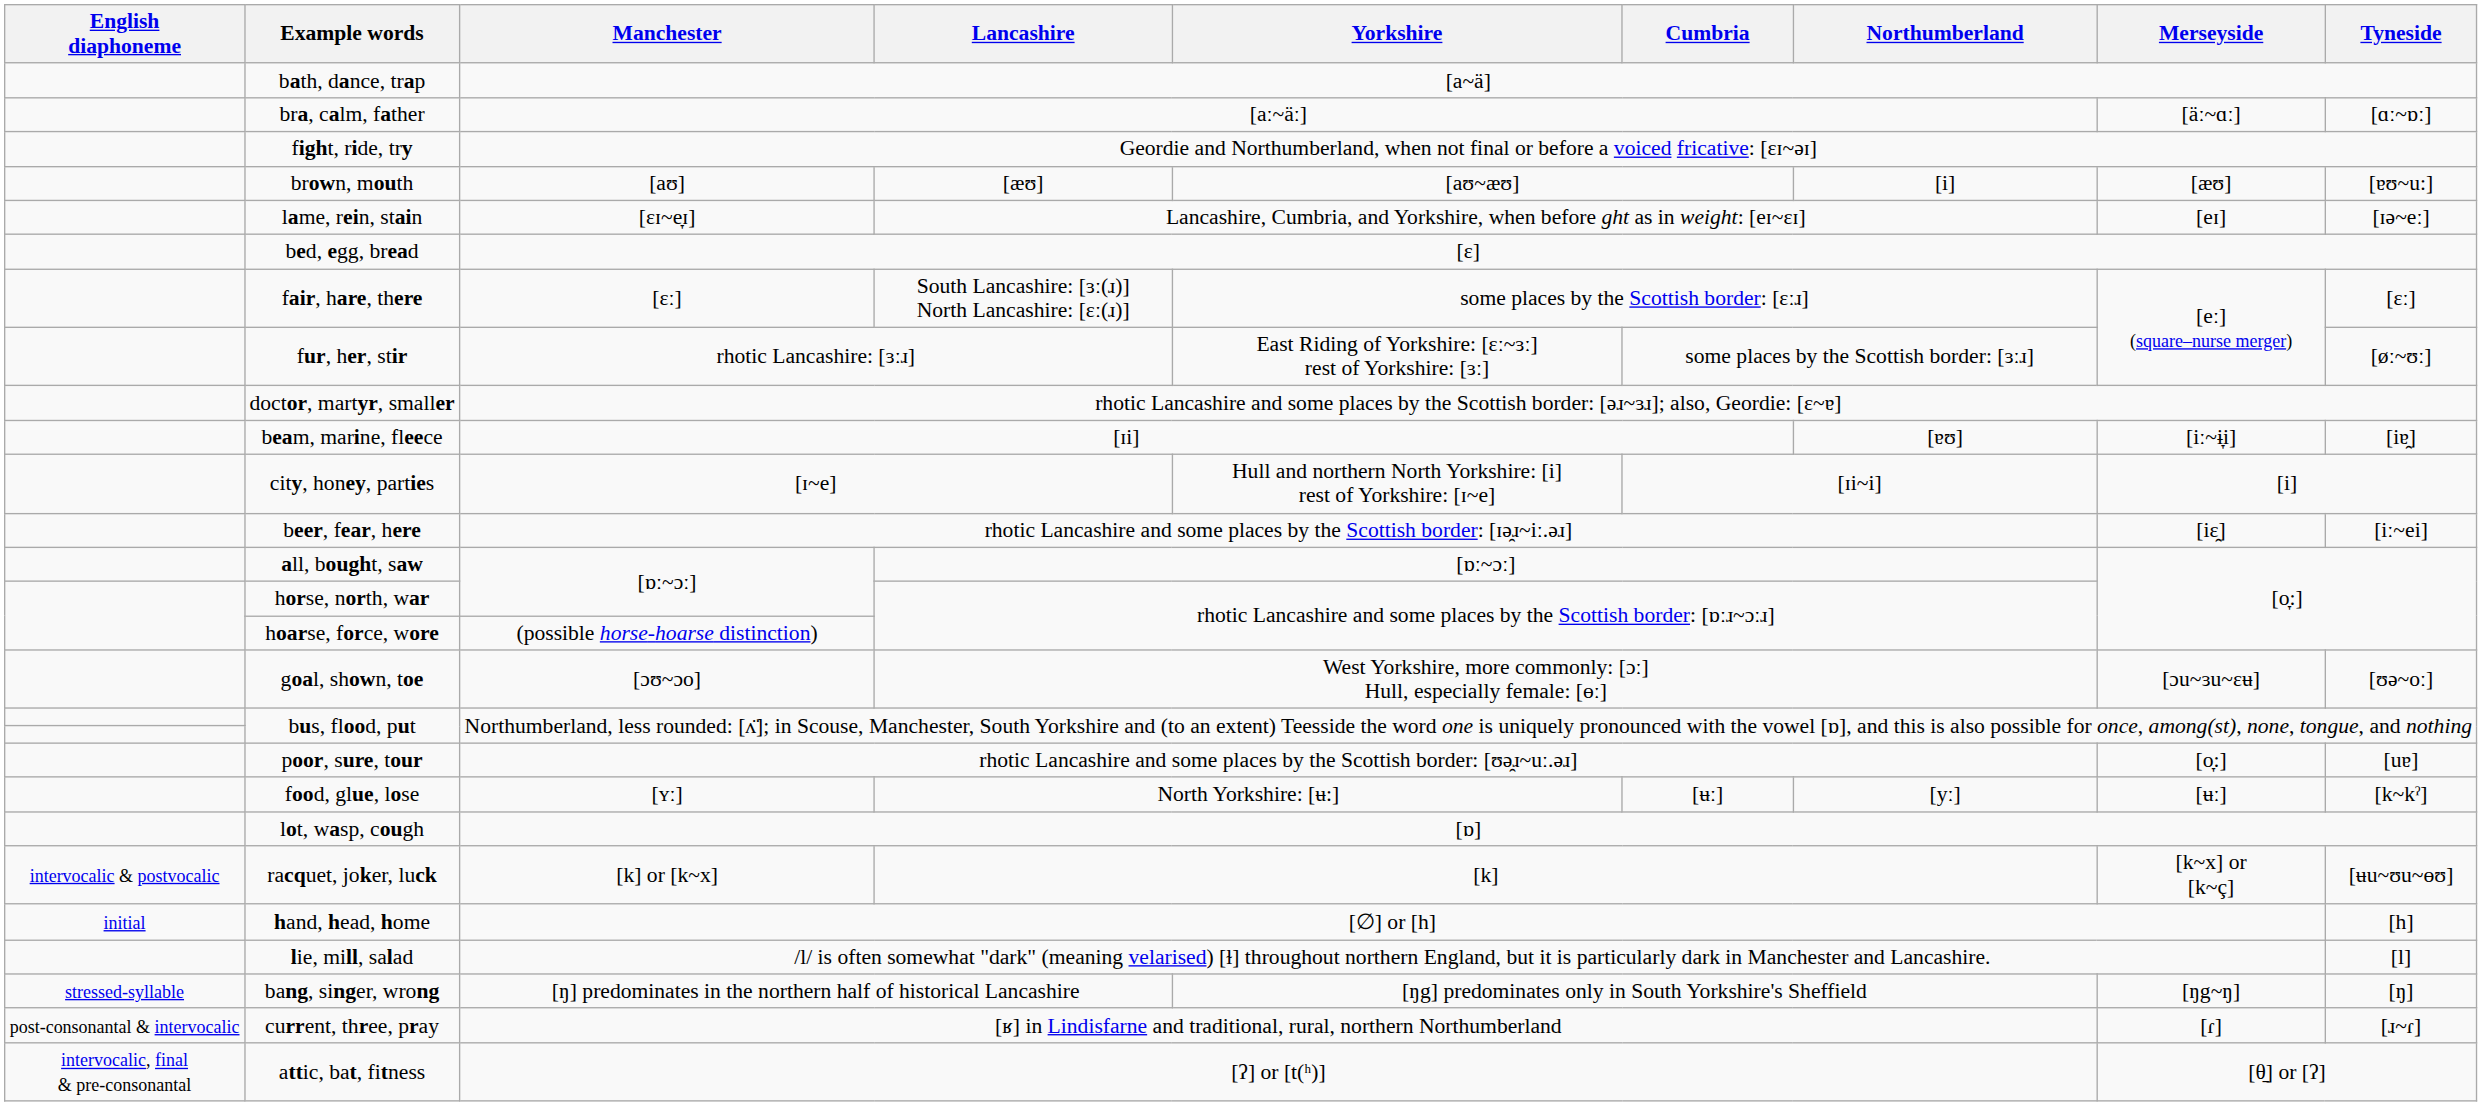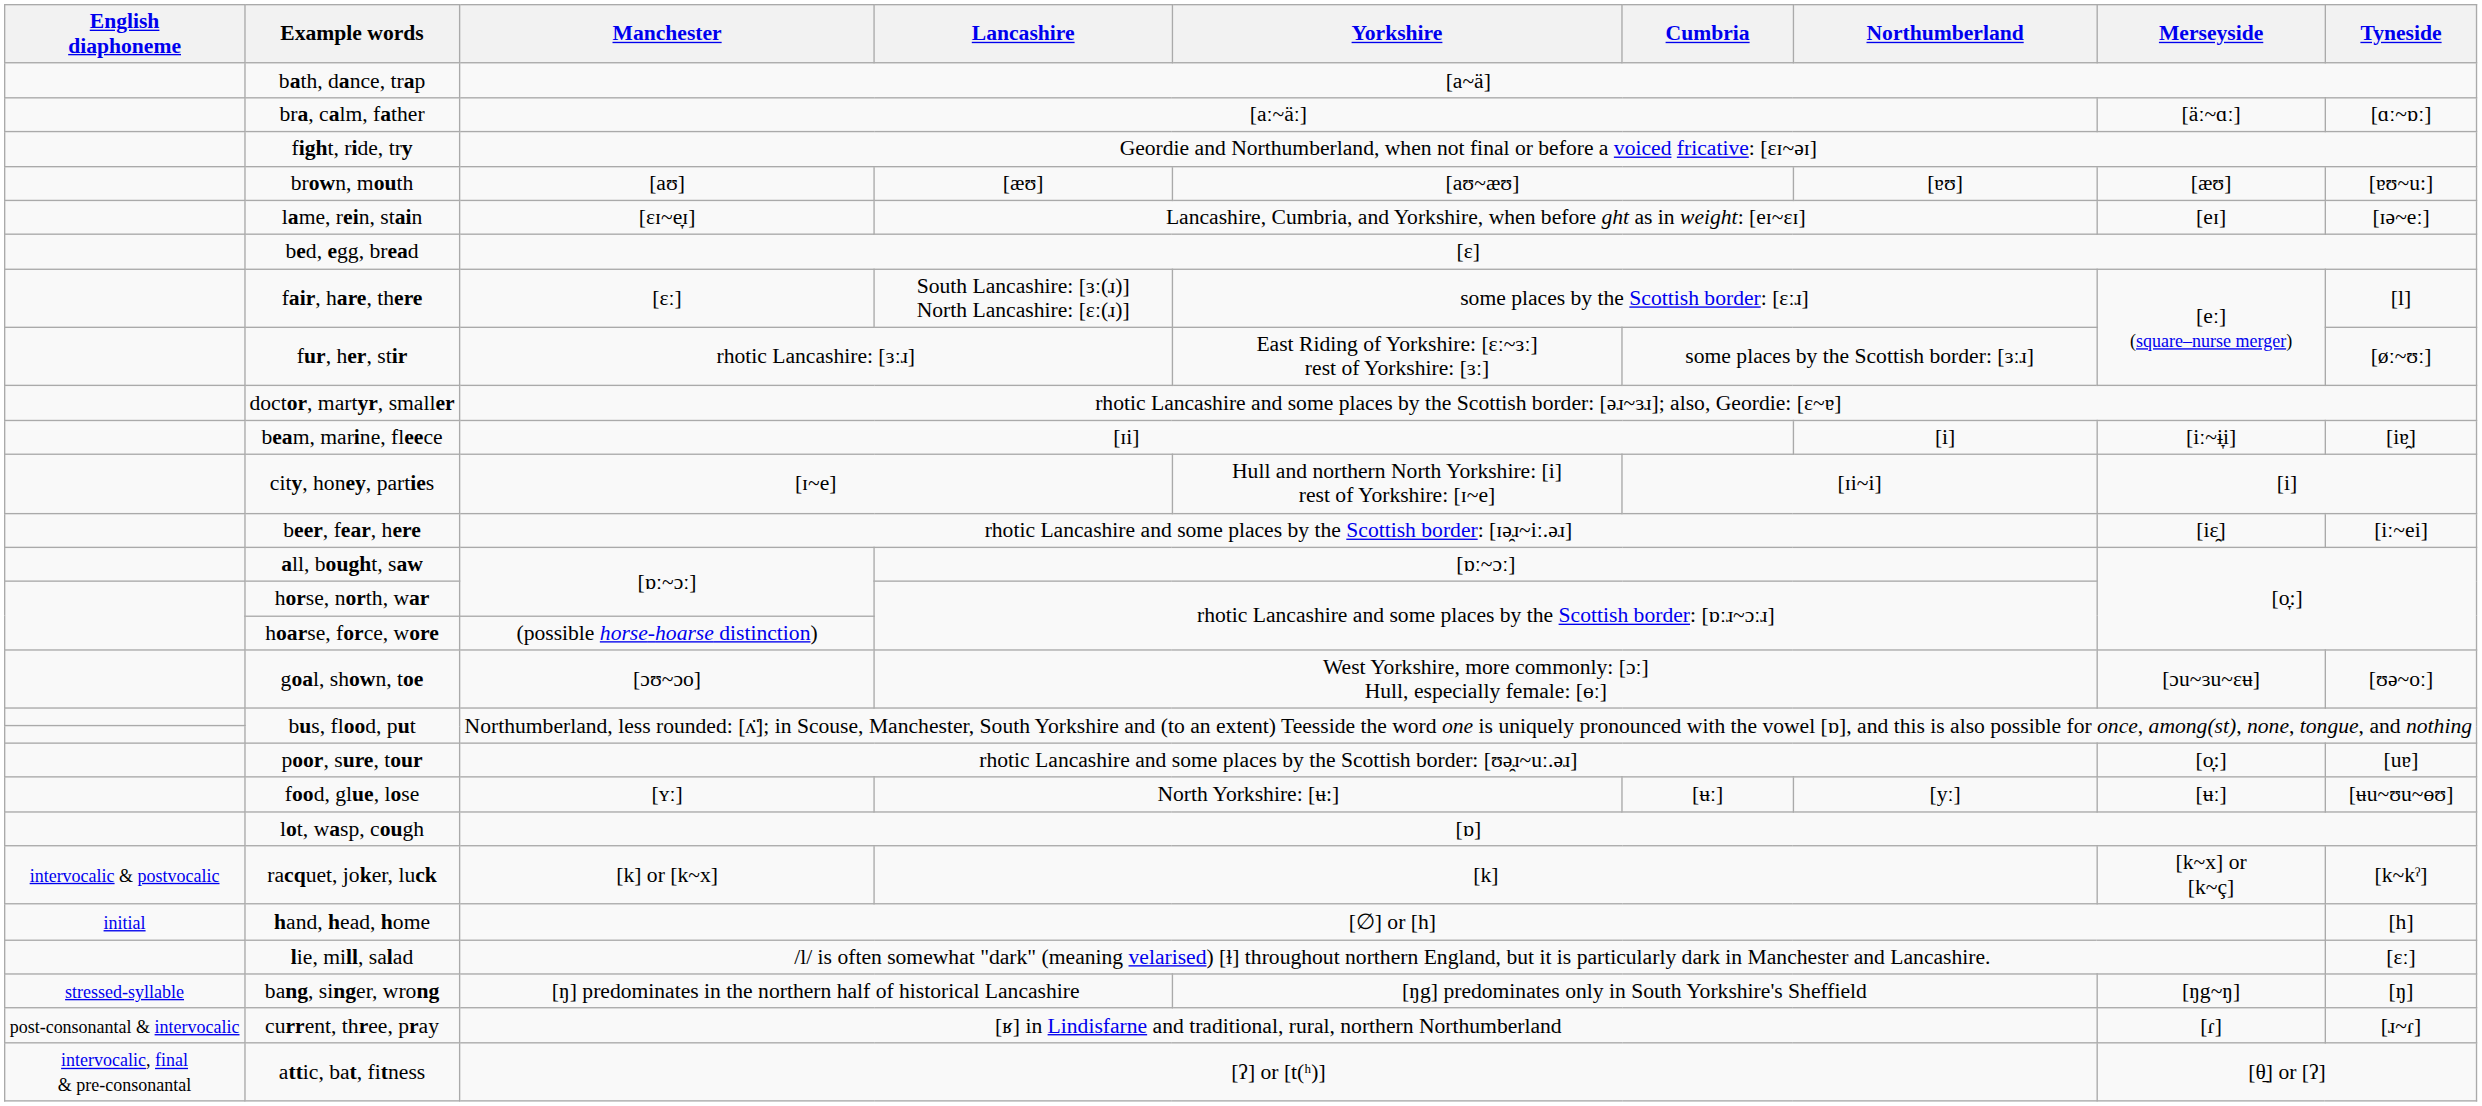 <table class="wikitable" style="text-align:center">
 <tr>
 <th><a href='#'>English <br>diaphoneme</a></th>
 <th>Example words</th>
 <th><a href='#'>Manchester</a> <br></th>
 <th><a href='#'>Lancashire</a></th>
 <th><a href='#'>Yorkshire</a></th>
 <th><a href='#'>Cumbria</a></th>
 <th><a href='#'>Northumberland</a> <br></th>
 <th><a href='#'>Merseyside</a> <br></th>
 <th><a href='#'>Tyneside</a> <br></th>
 </tr>
 <tr>
 <td></td>
 <td>b<strong>a</strong>th, d<strong>a</strong>nce, tr<strong>a</strong>p</td>
 <td colspan="7">[a~ä] </td>
 </tr>
 <tr>
 <td></td>
 <td>br<strong>a</strong>, c<strong>a</strong>lm, f<strong>a</strong>ther</td>
 <td colspan="5">[aː~äː] </td>
 <td>[äː~ɑː]</td>
 <td>[ɑː~ɒː] </td>
 </tr>
 <tr>
 <td></td>
 <td>f<strong>igh</strong>t, r<strong>i</strong>de, tr<strong>y</strong></td>
 <td colspan="7">Geordie and Northumberland, when not final or before a <a href='#'>voiced</a> <a href='#'>fricative</a>: [ɛɪ~əɪ] </td>
 </tr>
 <tr>
 <td></td>
 <td>br<strong>ow</strong>n, m<strong>ou</strong>th</td>
 <td>[aʊ]</td>
 <td>[æʊ]</td>
 <td colspan="2">[aʊ~æʊ]</td>
-<td>[i] </td>
+<td>[ɐʊ]</td>
 <td>[æʊ]</td>
 <td>[ɐʊ~u:] </td>
 </tr>
 <tr>
 <td></td>
 <td>l<strong>a</strong>me, r<strong>ei</strong>n, st<strong>ai</strong>n</td>
 <td colspan="1">[ɛɪ~e̞ɪ] </td>
 <td colspan="4">Lancashire, Cumbria, and Yorkshire, when before <em>ght</em> as in <em>weight</em>: [eɪ~ɛɪ] <br></td>
 <td>[eɪ] </td>
 <td>[ɪə~eː]</td>
 </tr>
 <tr>
 <td></td>
 <td>b<strong>e</strong>d, <strong>e</strong>gg, br<strong>ea</strong>d</td>
 <td colspan="7">[ɛ]</td>
 </tr>
 <tr>
 <td></td>
 <td>f<strong>air</strong>, h<strong>are</strong>, th<strong>ere</strong></td>
 <td>[ɛː]</td>
 <td>South Lancashire: [ɜː(ɹ)]<br>North Lancashire: [ɛː(ɹ)] </td>
 <td colspan="3">some places by the <a href='#'>Scottish border</a>: [ɛːɹ]</td>
 <td rowspan="2">[eː] <br><small>(<a href='#'>square–nurse merger</a>)</small></td>
-<td>[ɛː]</td>
+<td>[l] </td>
 </tr>
 <tr>
 <td></td>
 <td>f<strong>ur</strong>, h<strong>er</strong>, st<strong>ir</strong></td>
 <td colspan="2">rhotic Lancashire: [ɜːɹ]</td>
 <td>East Riding of Yorkshire: [ɛː~ɜː]<br>rest of Yorkshire: [ɜː]</td>
 <td colspan="2">some places by the Scottish border: [ɜːɹ]</td>
 <td>[øː~ʊː] </td>
 </tr>
 <tr>
 <td></td>
 <td>doct<strong>or</strong>, mart<strong>yr</strong>, small<strong>er</strong></td>
 <td colspan="7">rhotic Lancashire and some places by the Scottish border: [əɹ~ɜɹ]; also, Geordie: [ɛ~ɐ]</td>
 </tr>
 <tr>
 <td></td>
 <td>b<strong>ea</strong>m, mar<strong>i</strong>ne, fl<strong>ee</strong>ce</td>
 <td colspan="4">[ɪi]</td>
-<td>[ɐʊ]</td>
+<td>[i] </td>
 <td>[iː~ɨ̞i]</td>
 <td>[iɐ̯]</td>
 </tr>
 <tr>
 <td></td>
 <td>cit<strong>y</strong>, hon<strong>ey</strong>, part<strong>ie</strong>s</td>
 <td colspan="2">[ɪ~e] </td>
 <td>Hull and northern North Yorkshire: [i]<br>rest of Yorkshire: [ɪ~e]</td>
 <td colspan="2">[ɪi~i]</td>
 <td colspan="2">[i]</td>
 </tr>
 <tr>
 <td></td>
 <td>b<strong>eer</strong>, f<strong>ear</strong>, h<strong>ere</strong></td>
 <td colspan="5">rhotic Lancashire and some places by the <a href='#'>Scottish border</a>: [ɪə̯ɹ~iː.əɹ]</td>
 <td>[iɛ̯]</td>
 <td>[iː~ei]</td>
 </tr>
 <tr>
 <td></td>
 <td><strong>a</strong>ll, b<strong>ough</strong>t, s<strong>aw</strong></td>
 <td rowspan="2">[ɒː~ɔː]</td>
 <td colspan="4">[ɒː~ɔː]</td>
 <td rowspan="3" colspan="2">[o̞:] </td>
 </tr>
 <tr>
 <td rowspan="2"></td>
 <td>h<strong>or</strong>se, n<strong>or</strong>th, w<strong>ar</strong></td>
 <td rowspan="2" colspan="4">rhotic Lancashire and some places by the <a href='#'>Scottish border</a>: [ɒːɹ~ɔːɹ]</td>
 </tr>
 <tr>
 <td>h<strong>oar</strong>se, f<strong>or</strong>ce, w<strong>ore</strong></td>
 <td>(possible <a href='#'><em>horse</em>-<em>hoarse</em> distinction</a>)</td>
 </tr>
 <tr>
 <td></td>
 <td>g<strong>oa</strong>l, sh<strong>ow</strong>n, t<strong>oe</strong></td>
 <td colspan="1">[ɔʊ~ɔo]</td>
 <td colspan="4">West Yorkshire, more commonly: [ɔː]<br>Hull, especially female: [ɵː]</td>
 <td>[ɔu~ɜu~ɛʉ]</td>
 <td>[ʊə~oː]</td>
 </tr>
 <tr>
 <td></td>
 <td rowspan="2">b<strong>u</strong>s, fl<strong>oo</strong>d, p<strong>u</strong>t</td>
 <td colspan="7" rowspan="2">Northumberland, less rounded: [ʌ̈]; in Scouse, Manchester, South Yorkshire and (to an extent) Teesside the word <em>one</em> is uniquely pronounced with the vowel [ɒ], and this is also possible for <em>once</em>, <em>among(st)</em>, <em>none</em>, <em>tongue</em>, and <em>nothing</em></td>
 </tr>
 <tr>
 <td></td>
 </tr>
 <tr>
 <td></td>
 <td>p<strong>oor</strong>, s<strong>ure</strong>, t<strong>our</strong></td>
 <td colspan="5">rhotic Lancashire and some places by the Scottish border: [ʊə̯ɹ~uː.əɹ]</td>
 <td>[o̞:]</td>
 <td>[uɐ]</td>
 </tr>
 <tr>
 <td></td>
 <td>f<strong>oo</strong>d, gl<strong>ue</strong>, l<strong>o</strong>se</td>
 <td>[ʏː] </td>
 <td colspan="2">North Yorkshire: [ʉ:]</td>
 <td>[ʉː] </td>
 <td>[yː]</td>
 <td>[ʉː] </td>
-<td>[k~kˀ]</td>
+<td>[ʉu~ʊu~ɵʊ]</td>
 </tr>
 <tr>
 <td></td>
 <td>l<strong>o</strong>t, w<strong>a</strong>sp, c<strong>ou</strong>gh</td>
 <td colspan="7">[ɒ]</td>
 </tr>
 <tr>
 <td><small><a href='#'>intervocalic</a> & <a href='#'>postvocalic</a></small> </td>
 <td>ra<strong>cq</strong>uet, jo<strong>k</strong>er, lu<strong>ck</strong></td>
 <td>[k] or [k~x]</td>
 <td colspan="4">[k] </td>
 <td>[k~x]  or <br>[k~ç] </td>
-<td>[ʉu~ʊu~ɵʊ]</td>
+<td>[k~kˀ]</td>
 </tr>
 <tr>
 <td><small><a href='#'>initial</a></small> </td>
 <td><strong>h</strong>and, <strong>h</strong>ead, <strong>h</strong>ome</td>
 <td colspan="6">[∅] or [h]</td>
 <td>[h]</td>
 </tr>
 <tr>
 <td></td>
 <td><strong>l</strong>ie, mi<strong>ll</strong>, sa<strong>l</strong>ad</td>
 <td colspan="6">/l/ is often somewhat "dark" (meaning <a href='#'>velarised</a>) [ɫ]  throughout northern England, but it is particularly dark in Manchester and Lancashire.</td>
-<td>[l] </td>
+<td>[ɛː]</td>
 </tr>
 <tr>
 <td><small><a href='#'>stressed-syllable</a></small> </td>
 <td>ba<strong>ng</strong>, si<strong>ng</strong>er, wro<strong>ng</strong></td>
 <td colspan="2">[ŋ] predominates in the northern half of historical Lancashire</td>
 <td colspan="3">[ŋg] predominates only in South Yorkshire's Sheffield</td>
 <td>[ŋg~ŋ]</td>
 <td>[ŋ]</td>
 </tr>
 <tr>
 <td><small>post-consonantal & <a href='#'>intervocalic</a></small> </td>
 <td>cu<strong>rr</strong>ent, th<strong>r</strong>ee, p<strong>r</strong>ay</td>
 <td colspan="5">[ʁ] in <a href='#'>Lindisfarne</a> and traditional, rural, northern Northumberland</td>
 <td>[ɾ]</td>
 <td>[ɹ~ɾ]</td>
 </tr>
 <tr>
 <td><small><a href='#'>intervocalic</a>, <a href='#'>final</a> <br>& pre-consonantal</small> </td>
 <td>a<strong>tt</strong>ic, ba<strong>t</strong>, fi<strong>t</strong>ness</td>
 <td colspan="5">[ʔ] or [t(ʰ)]</td>
 <td colspan="2">[θ̠]  or [ʔ]</td>
 </tr>
 </table>
